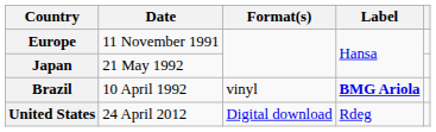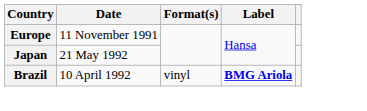 <table class="wikitable plainrowheaders">
 <tr>
 <th scope="col">Country</th>
 <th scope="col">Date</th>
 <th scope="col">Format(s)</th>
 <th scope="col">Label</th>
 <th scope="col"></th>
 </tr>
 <tr>
 <th scope="row">Europe</th>
 <td>11 November 1991</td>
 <td rowspan="2"></td>
 <td rowspan="2"><a href='#'>Hansa</a></td>
 <td></td>
 </tr>
 <tr>
 <th scope="row">Japan</th>
 <td>21 May 1992</td>
 <td></td>
 </tr>
 <tr>
 <th scope="row">Brazil</th>
 <td>10 April 1992</td>
 <td>vinyl</td>
 <td><strong><a href='#'>BMG Ariola</a></strong></td>
 </tr>
-<tr ->
-<th scope="row">United States</th>
-<td>24 April 2012</td>
-<td><a href='#'>Digital download</a></td>
-<td><a href='#'>Rdeg</a></td>
-<td></td>
-</tr>
 </table>
